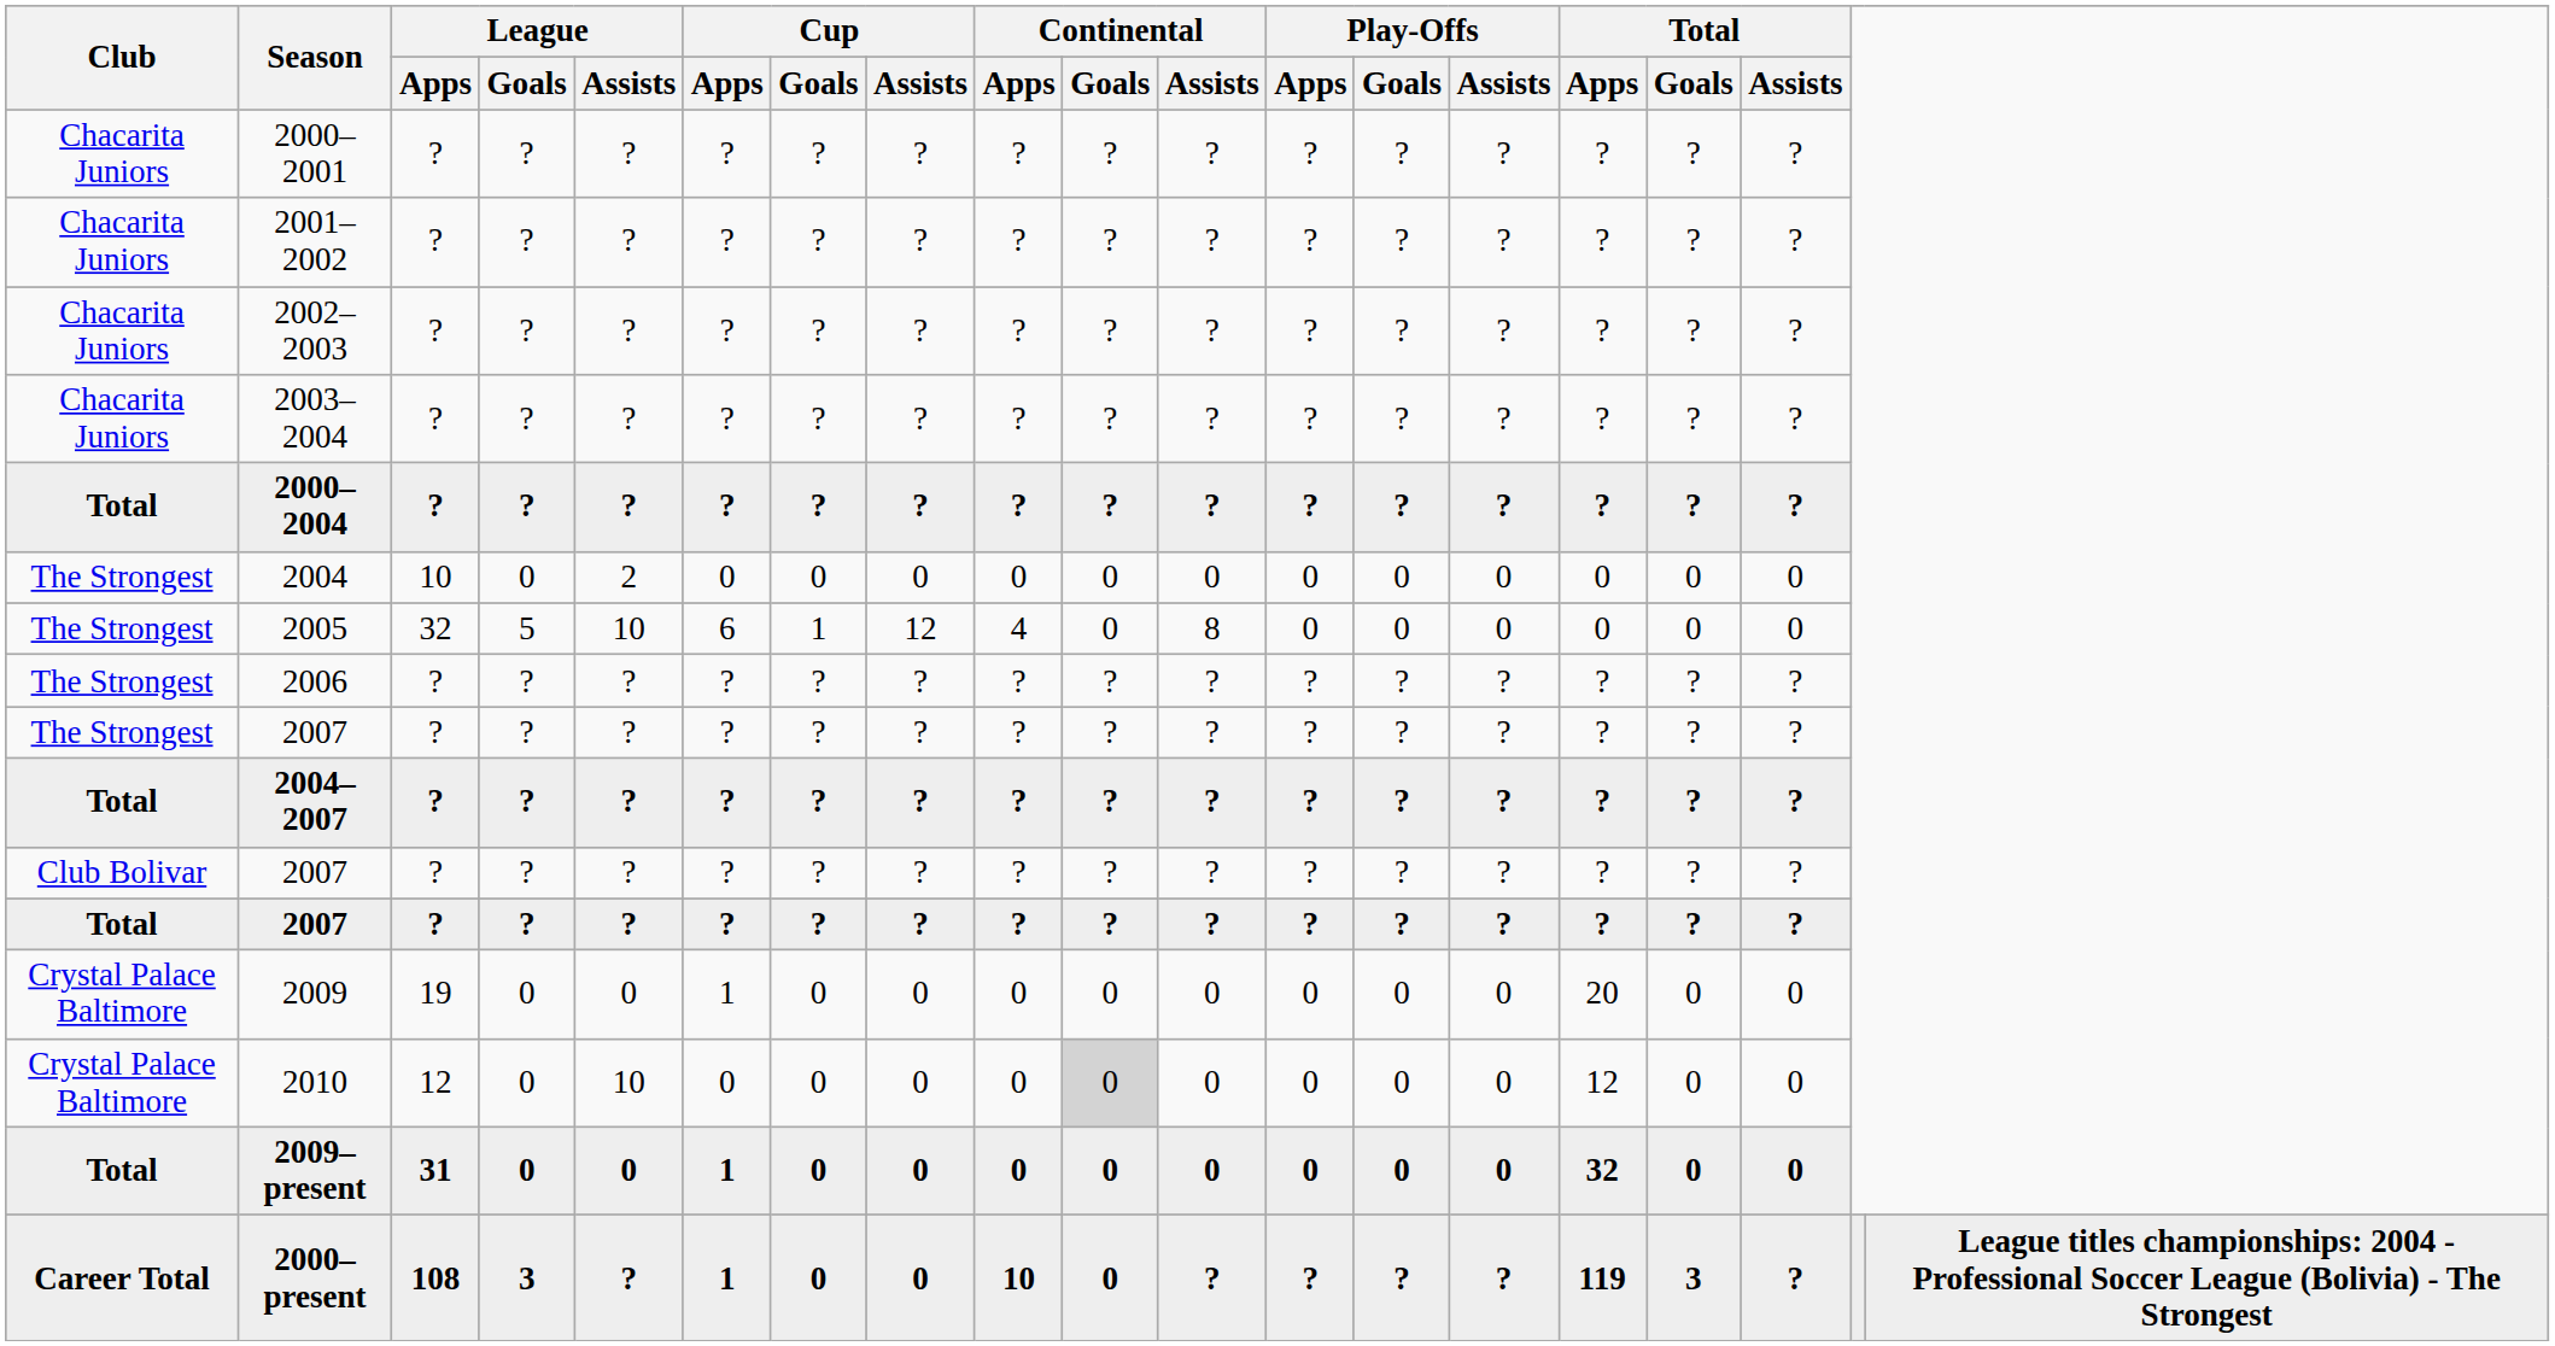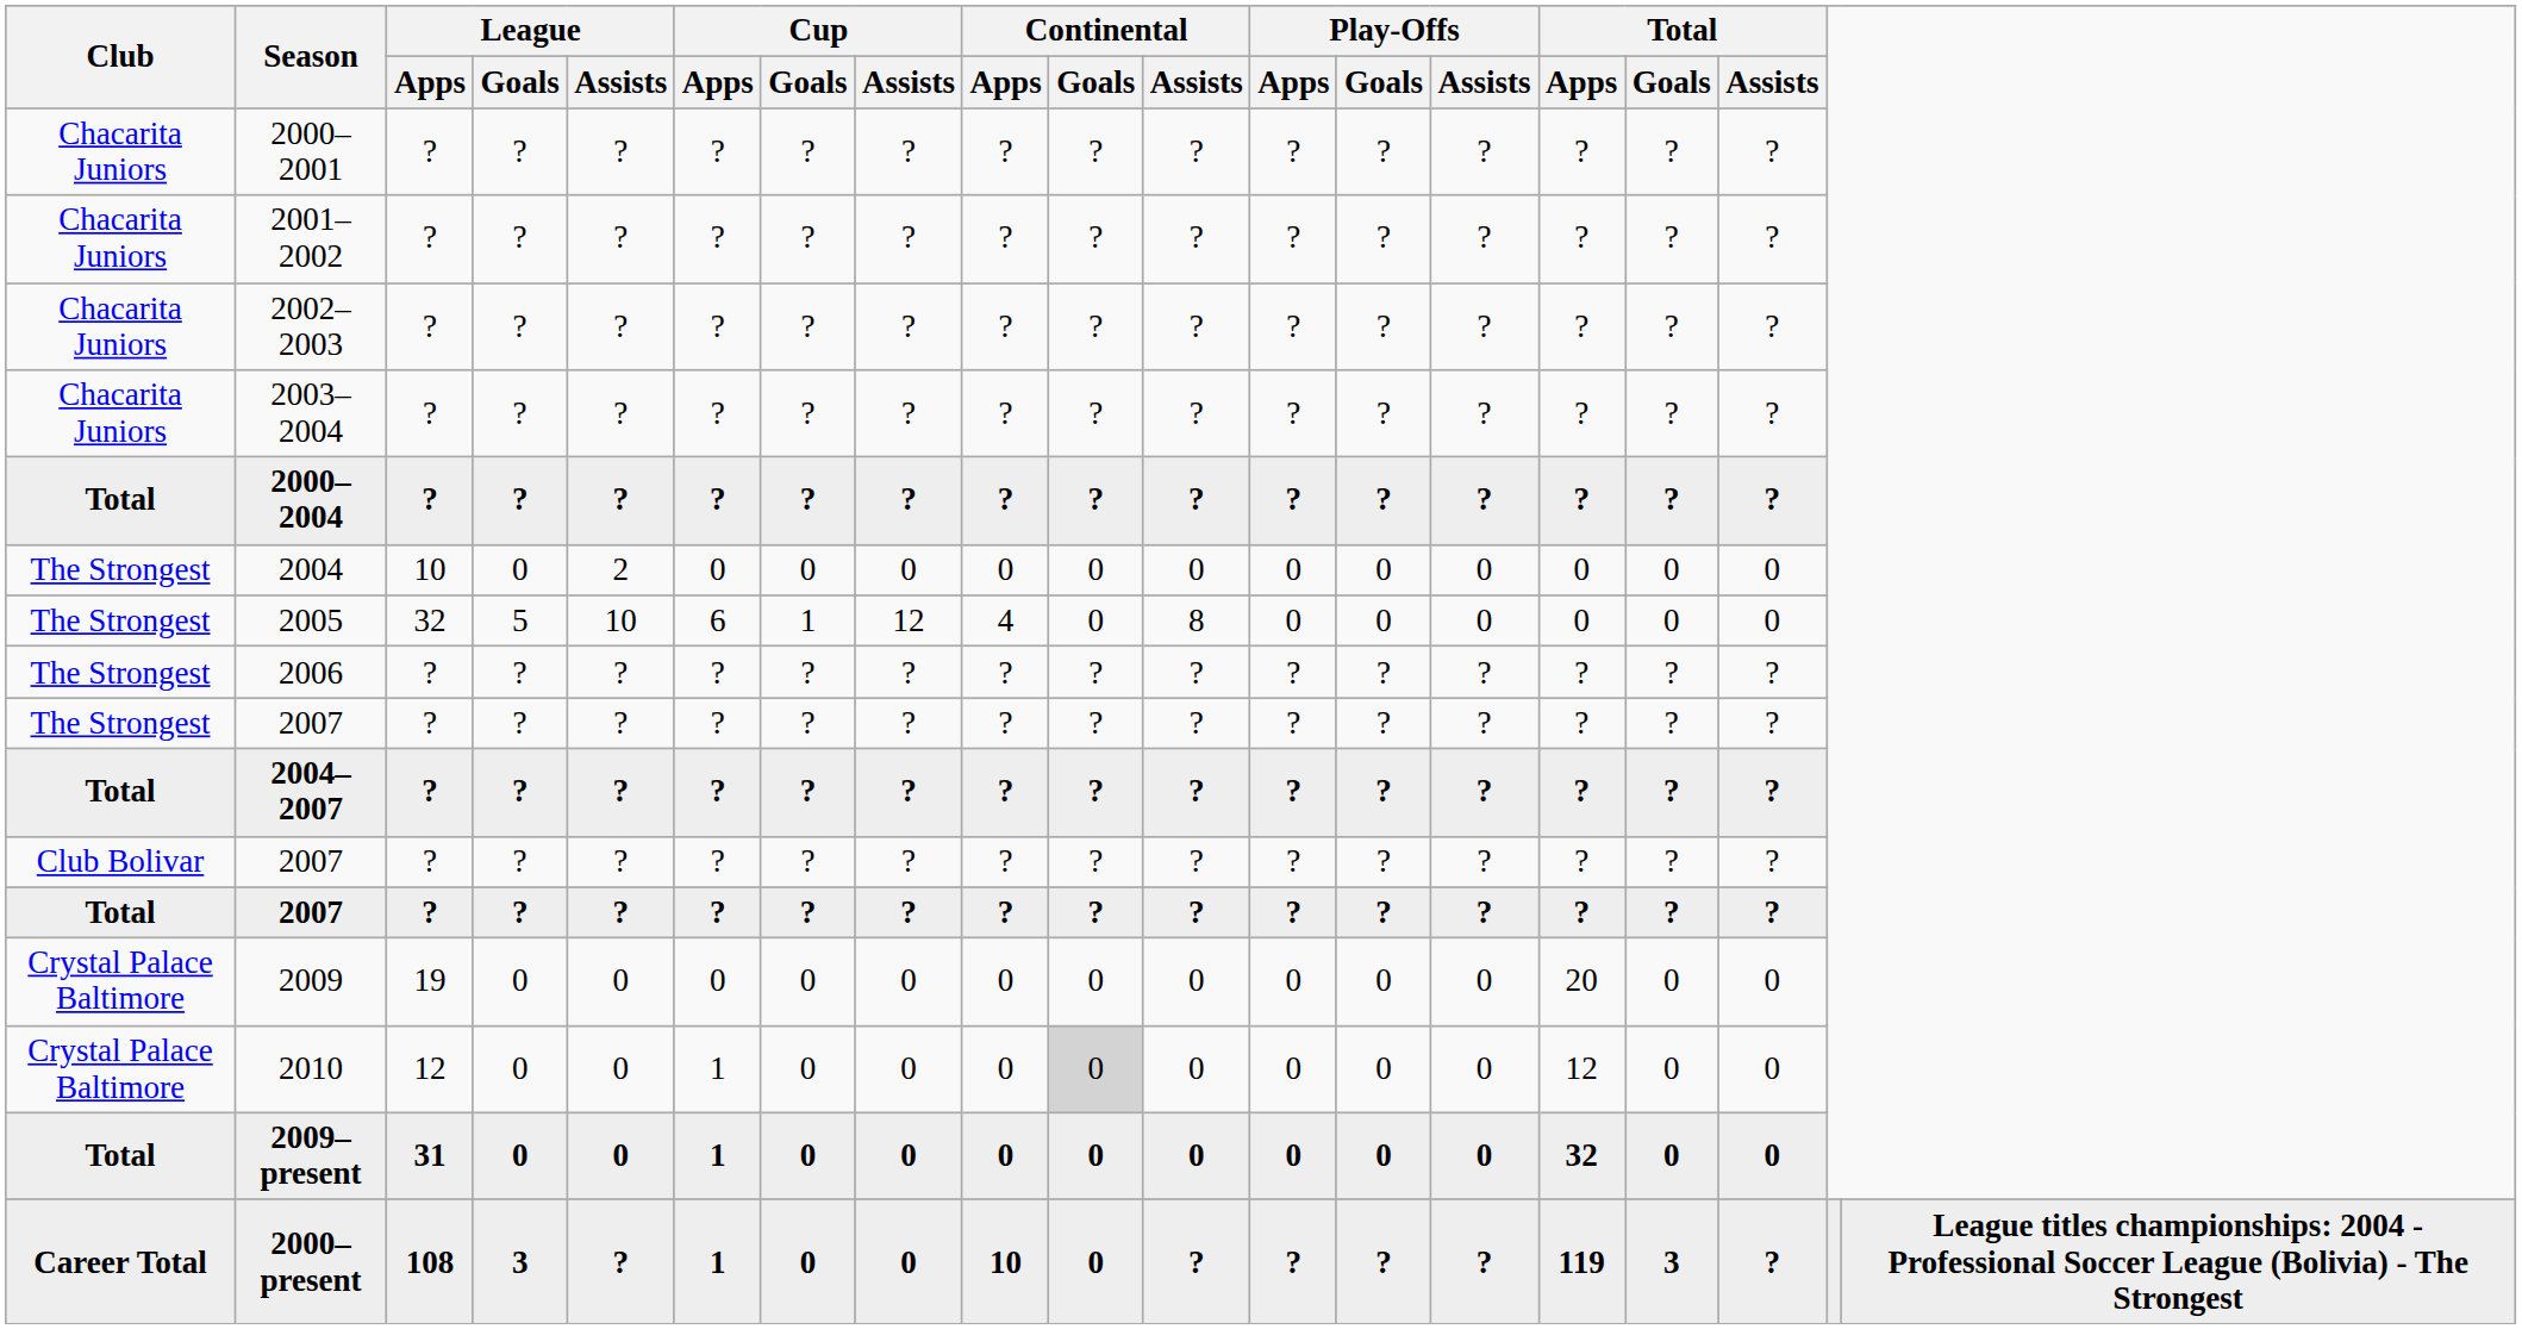 <table class="wikitable" style="text-align: center;">
 <tr>
 <th rowspan="2">Club</th>
 <th rowspan="2">Season</th>
 <th colspan="3">League</th>
 <th colspan="3">Cup</th>
 <th colspan="3">Continental</th>
 <th colspan="3">Play-Offs</th>
 <th colspan="3">Total</th>
 </tr>
 <tr>
 <th>Apps</th>
 <th>Goals</th>
 <th>Assists</th>
 <th>Apps</th>
 <th>Goals</th>
 <th>Assists</th>
 <th>Apps</th>
 <th>Goals</th>
 <th>Assists</th>
 <th>Apps</th>
 <th>Goals</th>
 <th>Assists</th>
 <th>Apps</th>
 <th>Goals</th>
 <th>Assists</th>
 </tr>
 <tr>
 <td rowspan="1" valign="top"><a href='#'>Chacarita Juniors</a></td>
 <td>2000–2001</td>
 <td>?</td>
 <td>?</td>
 <td>?</td>
 <td>?</td>
 <td>?</td>
 <td>?</td>
 <td>?</td>
 <td>?</td>
 <td>?</td>
 <td>?</td>
 <td>?</td>
 <td>?</td>
 <td>?</td>
 <td>?</td>
 <td>?</td>
 </tr>
 <tr>
 <td><a href='#'>Chacarita Juniors</a></td>
 <td>2001–2002</td>
 <td>?</td>
 <td>?</td>
 <td>?</td>
 <td>?</td>
 <td>?</td>
 <td>?</td>
 <td>?</td>
 <td>?</td>
 <td>?</td>
 <td>?</td>
 <td>?</td>
 <td>?</td>
 <td>?</td>
 <td>?</td>
 <td>?</td>
 </tr>
 <tr>
 <td><a href='#'>Chacarita Juniors</a></td>
 <td>2002–2003</td>
 <td>?</td>
 <td>?</td>
 <td>?</td>
 <td>?</td>
 <td>?</td>
 <td>?</td>
 <td>?</td>
 <td>?</td>
 <td>?</td>
 <td>?</td>
 <td>?</td>
 <td>?</td>
 <td>?</td>
 <td>?</td>
 <td>?</td>
 </tr>
 <tr>
 <td><a href='#'>Chacarita Juniors</a></td>
 <td>2003–2004</td>
 <td>?</td>
 <td>?</td>
 <td>?</td>
 <td>?</td>
 <td>?</td>
 <td>?</td>
 <td>?</td>
 <td>?</td>
 <td>?</td>
 <td>?</td>
 <td>?</td>
 <td>?</td>
 <td>?</td>
 <td>?</td>
 <td>?</td>
 </tr>
 <tr style="font-weight:bold; background-color:#eeeeee;">
 <td><strong>Total</strong></td>
 <td>2000–2004</td>
 <td>?</td>
 <td>?</td>
 <td>?</td>
 <td>?</td>
 <td>?</td>
 <td>?</td>
 <td>?</td>
 <td>?</td>
 <td>?</td>
 <td>?</td>
 <td>?</td>
 <td>?</td>
 <td>?</td>
 <td>?</td>
 <td>?</td>
 </tr>
 <tr>
 <td><a href='#'>The Strongest</a></td>
 <td>2004</td>
 <td>10</td>
 <td>0</td>
 <td>2</td>
 <td>0</td>
 <td>0</td>
 <td>0</td>
 <td>0</td>
 <td>0</td>
 <td>0</td>
 <td>0</td>
 <td>0</td>
 <td>0</td>
 <td>0</td>
 <td>0</td>
 <td>0</td>
 </tr>
 <tr>
 <td><a href='#'>The Strongest</a></td>
 <td>2005</td>
 <td>32</td>
 <td>5</td>
 <td>10</td>
 <td>6</td>
 <td>1</td>
 <td>12</td>
 <td>4</td>
 <td>0</td>
 <td>8</td>
 <td>0</td>
 <td>0</td>
 <td>0</td>
 <td>0</td>
 <td>0</td>
 <td>0</td>
 </tr>
 <tr>
 <td><a href='#'>The Strongest</a></td>
 <td>2006</td>
 <td>?</td>
 <td>?</td>
 <td>?</td>
 <td>?</td>
 <td>?</td>
 <td>?</td>
 <td>?</td>
 <td>?</td>
 <td>?</td>
 <td>?</td>
 <td>?</td>
 <td>?</td>
 <td>?</td>
 <td>?</td>
 <td>?</td>
 </tr>
 <tr>
 <td><a href='#'>The Strongest</a></td>
 <td>2007</td>
 <td>?</td>
 <td>?</td>
 <td>?</td>
 <td>?</td>
 <td>?</td>
 <td>?</td>
 <td>?</td>
 <td>?</td>
 <td>?</td>
 <td>?</td>
 <td>?</td>
 <td>?</td>
 <td>?</td>
 <td>?</td>
 <td>?</td>
 </tr>
 <tr style="font-weight:bold; background-color:#eeeeee;">
 <td><strong>Total</strong></td>
 <td>2004–2007</td>
 <td>?</td>
 <td>?</td>
 <td>?</td>
 <td>?</td>
 <td>?</td>
 <td>?</td>
 <td>?</td>
 <td>?</td>
 <td>?</td>
 <td>?</td>
 <td>?</td>
 <td>?</td>
 <td>?</td>
 <td>?</td>
 <td>?</td>
 </tr>
 <tr>
 <td><a href='#'>Club Bolivar</a></td>
 <td>2007</td>
 <td>?</td>
 <td>?</td>
 <td>?</td>
 <td>?</td>
 <td>?</td>
 <td>?</td>
 <td>?</td>
 <td>?</td>
 <td>?</td>
 <td>?</td>
 <td>?</td>
 <td>?</td>
 <td>?</td>
 <td>?</td>
 <td>?</td>
 </tr>
 <tr style="font-weight:bold; background-color:#eeeeee;">
 <td><strong>Total</strong></td>
 <td>2007</td>
 <td>?</td>
 <td>?</td>
 <td>?</td>
 <td>?</td>
 <td>?</td>
 <td>?</td>
 <td>?</td>
 <td>?</td>
 <td>?</td>
 <td>?</td>
 <td>?</td>
 <td>?</td>
 <td>?</td>
 <td>?</td>
 <td>?</td>
 </tr>
 <tr>
 <td><a href='#'>Crystal Palace Baltimore</a></td>
 <td>2009</td>
 <td>19</td>
 <td>0</td>
 <td>0</td>
-<td>1</td>
+<td>0</td>
 <td>0</td>
 <td>0</td>
 <td>0</td>
 <td>0</td>
 <td>0</td>
 <td>0</td>
 <td>0</td>
 <td>0</td>
 <td>20</td>
 <td>0</td>
 <td>0</td>
 </tr>
 <tr>
 <td><a href='#'>Crystal Palace Baltimore</a></td>
 <td>2010</td>
 <td>12</td>
 <td>0</td>
-<td>10</td>
 <td>0</td>
+<td>1</td>
 <td>0</td>
 <td>0</td>
 <td>0</td>
 <td style="background: lightgrey;">0</td>
 <td>0</td>
 <td>0</td>
 <td>0</td>
 <td>0</td>
 <td>12</td>
 <td>0</td>
 <td>0</td>
 </tr>
 <tr style="font-weight:bold; background-color:#eeeeee;">
 <td><strong>Total</strong></td>
 <td>2009–present</td>
 <td>31</td>
 <td>0</td>
 <td>0</td>
 <td>1</td>
 <td>0</td>
 <td>0</td>
 <td>0</td>
 <td>0</td>
 <td>0</td>
 <td>0</td>
 <td>0</td>
 <td>0</td>
 <td>32</td>
 <td>0</td>
 <td>0</td>
 </tr>
 <tr style="font-weight:bold; background-color:#eeeeee;">
 <td><strong>Career Total</strong></td>
 <td>2000–present</td>
 <td>108</td>
 <td>3</td>
 <td>?</td>
 <td>1</td>
 <td>0</td>
 <td>0</td>
 <td>10</td>
 <td>0</td>
 <td>?</td>
 <td>?</td>
 <td>?</td>
 <td>?</td>
 <td>119</td>
 <td>3</td>
 <td>?</td>
 <td></td>
 <td><strong>League titles championships: 2004 - Professional Soccer League (Bolivia) - The Strongest</strong></td>
 </tr>
 </table>
